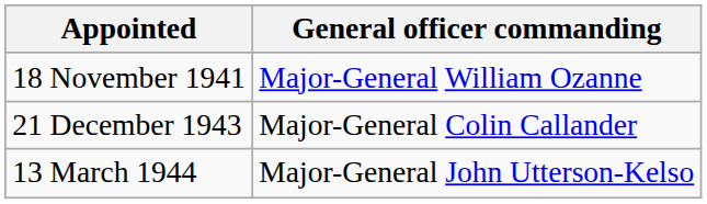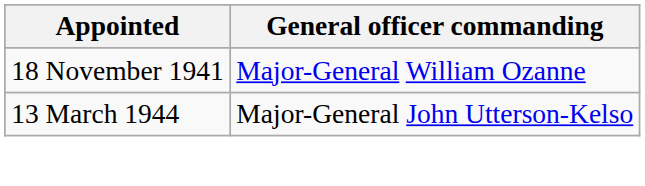 <table class="wikitable" style="text-align: left; border-spacing: 2px; border: 1px solid darkgray;">
 <tr>
 <th>Appointed</th>
 <th>General officer commanding</th>
 </tr>
 <tr>
 <td>18 November 1941</td>
 <td><a href='#'>Major-General</a> <a href='#'>William Ozanne</a></td>
 </tr>
 <tr>
-<td>21 December 1943</td>
-<td>Major-General <a href='#'>Colin Callander</a></td>
-</tr>
-<tr>
 <td>13 March 1944</td>
 <td>Major-General <a href='#'>John Utterson-Kelso</a></td>
 </tr>
 </table>
